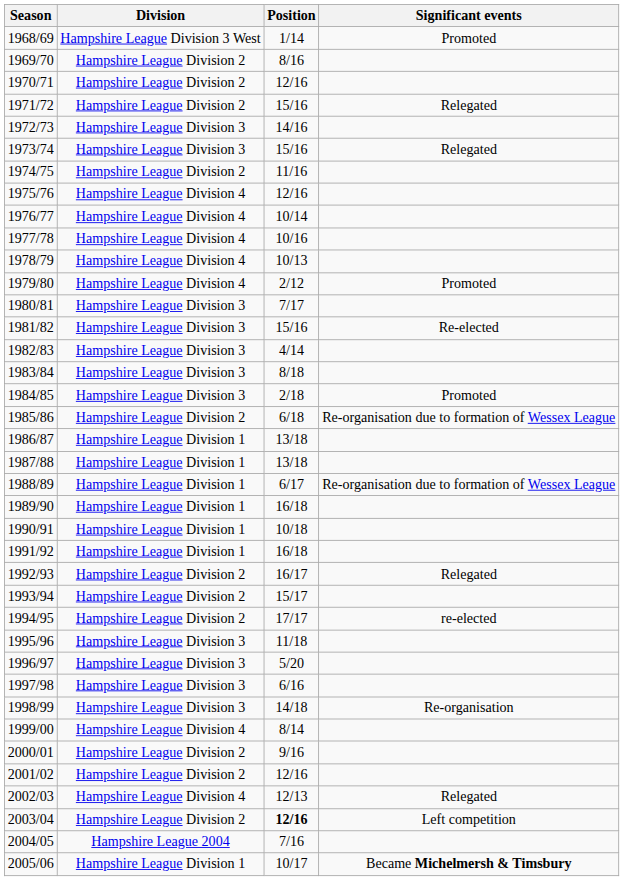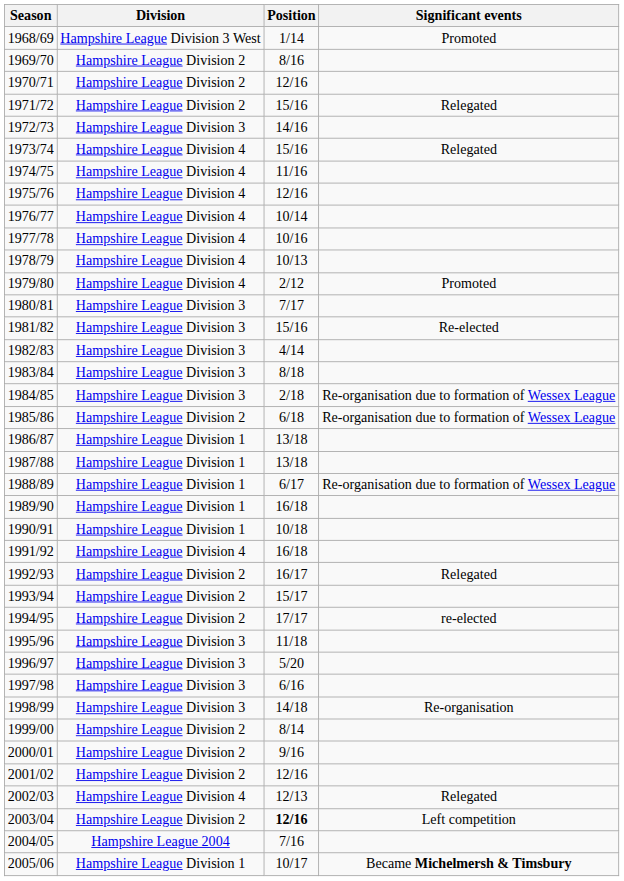 <table class="wikitable collapsible collapsed" style=text-align:center>
 <tr>
 <th>Season</th>
 <th>Division</th>
 <th>Position</th>
 <th>Significant events</th>
 </tr>
 <tr>
 <td>1968/69</td>
 <td><a href='#'>Hampshire League</a> Division 3 West</td>
 <td>1/14</td>
 <td>Promoted</td>
 </tr>
 <tr>
 <td>1969/70</td>
 <td><a href='#'>Hampshire League</a> Division 2</td>
 <td>8/16</td>
 <td></td>
 </tr>
 <tr>
 <td>1970/71</td>
 <td><a href='#'>Hampshire League</a> Division 2</td>
 <td>12/16</td>
 <td></td>
 </tr>
 <tr>
 <td>1971/72</td>
 <td><a href='#'>Hampshire League</a> Division 2</td>
 <td>15/16</td>
 <td>Relegated</td>
 </tr>
 <tr>
 <td>1972/73</td>
 <td><a href='#'>Hampshire League</a> Division 3</td>
 <td>14/16</td>
 <td></td>
 </tr>
 <tr>
 <td>1973/74</td>
-<td><a href='#'>Hampshire League</a> Division 3</td>
+<td><a href='#'>Hampshire League</a> Division 4</td>
 <td>15/16</td>
 <td>Relegated</td>
 </tr>
 <tr>
 <td>1974/75</td>
-<td><a href='#'>Hampshire League</a> Division 2</td>
+<td><a href='#'>Hampshire League</a> Division 4</td>
 <td>11/16</td>
 <td></td>
 </tr>
 <tr>
 <td>1975/76</td>
 <td><a href='#'>Hampshire League</a> Division 4</td>
 <td>12/16</td>
 <td></td>
 </tr>
 <tr>
 <td>1976/77</td>
 <td><a href='#'>Hampshire League</a> Division 4</td>
 <td>10/14</td>
 <td></td>
 </tr>
 <tr>
 <td>1977/78</td>
 <td><a href='#'>Hampshire League</a> Division 4</td>
 <td>10/16</td>
 <td></td>
 </tr>
 <tr>
 <td>1978/79</td>
 <td><a href='#'>Hampshire League</a> Division 4</td>
 <td>10/13</td>
 <td></td>
 </tr>
 <tr>
 <td>1979/80</td>
 <td><a href='#'>Hampshire League</a> Division 4</td>
 <td>2/12</td>
 <td>Promoted</td>
 </tr>
 <tr>
 <td>1980/81</td>
 <td><a href='#'>Hampshire League</a> Division 3</td>
 <td>7/17</td>
 <td></td>
 </tr>
 <tr>
 <td>1981/82</td>
 <td><a href='#'>Hampshire League</a> Division 3</td>
 <td>15/16</td>
 <td>Re-elected</td>
 </tr>
 <tr>
 <td>1982/83</td>
 <td><a href='#'>Hampshire League</a> Division 3</td>
 <td>4/14</td>
 <td></td>
 </tr>
 <tr>
 <td>1983/84</td>
 <td><a href='#'>Hampshire League</a> Division 3</td>
 <td>8/18</td>
 <td></td>
 </tr>
 <tr>
 <td>1984/85</td>
 <td><a href='#'>Hampshire League</a> Division 3</td>
 <td>2/18</td>
-<td>Promoted</td>
+<td>Re-organisation due to formation of <a href='#'>Wessex League</a></td>
 </tr>
 <tr>
 <td>1985/86</td>
 <td><a href='#'>Hampshire League</a> Division 2</td>
 <td>6/18</td>
 <td>Re-organisation due to formation of <a href='#'>Wessex League</a></td>
 </tr>
 <tr>
 <td>1986/87</td>
 <td><a href='#'>Hampshire League</a> Division 1</td>
 <td>13/18</td>
 <td></td>
 </tr>
 <tr>
 <td>1987/88</td>
 <td><a href='#'>Hampshire League</a> Division 1</td>
 <td>13/18</td>
 <td></td>
 </tr>
 <tr>
 <td>1988/89</td>
 <td><a href='#'>Hampshire League</a> Division 1</td>
 <td>6/17</td>
 <td>Re-organisation due to formation of <a href='#'>Wessex League</a></td>
 </tr>
 <tr>
 <td>1989/90</td>
 <td><a href='#'>Hampshire League</a> Division 1</td>
 <td>16/18</td>
 <td></td>
 </tr>
 <tr>
 <td>1990/91</td>
 <td><a href='#'>Hampshire League</a> Division 1</td>
 <td>10/18</td>
 <td></td>
 </tr>
 <tr>
 <td>1991/92</td>
-<td><a href='#'>Hampshire League</a> Division 1</td>
+<td><a href='#'>Hampshire League</a> Division 4</td>
 <td>16/18</td>
 <td></td>
 </tr>
 <tr>
 <td>1992/93</td>
 <td><a href='#'>Hampshire League</a> Division 2</td>
 <td>16/17</td>
 <td>Relegated</td>
 </tr>
 <tr>
 <td>1993/94</td>
 <td><a href='#'>Hampshire League</a> Division 2</td>
 <td>15/17</td>
 <td></td>
 </tr>
 <tr>
 <td>1994/95</td>
 <td><a href='#'>Hampshire League</a> Division 2</td>
 <td>17/17</td>
 <td>re-elected</td>
 </tr>
 <tr>
 <td>1995/96</td>
 <td><a href='#'>Hampshire League</a> Division 3</td>
 <td>11/18</td>
 <td></td>
 </tr>
 <tr>
 <td>1996/97</td>
 <td><a href='#'>Hampshire League</a> Division 3</td>
 <td>5/20</td>
 <td></td>
 </tr>
 <tr>
 <td>1997/98</td>
 <td><a href='#'>Hampshire League</a> Division 3</td>
 <td>6/16</td>
 <td></td>
 </tr>
 <tr>
 <td>1998/99</td>
 <td><a href='#'>Hampshire League</a> Division 3</td>
 <td>14/18</td>
 <td>Re-organisation</td>
 </tr>
 <tr>
 <td>1999/00</td>
-<td><a href='#'>Hampshire League</a> Division 4</td>
+<td><a href='#'>Hampshire League</a> Division 2</td>
 <td>8/14</td>
 <td></td>
 </tr>
 <tr>
 <td>2000/01</td>
 <td><a href='#'>Hampshire League</a> Division 2</td>
 <td>9/16</td>
 <td></td>
 </tr>
 <tr>
 <td>2001/02</td>
 <td><a href='#'>Hampshire League</a> Division 2</td>
 <td>12/16</td>
 <td></td>
 </tr>
 <tr>
 <td>2002/03</td>
 <td><a href='#'>Hampshire League</a> Division 4</td>
 <td>12/13</td>
 <td>Relegated</td>
 </tr>
 <tr>
 <td>2003/04</td>
 <td><a href='#'>Hampshire League</a> Division 2</td>
 <td><strong>12/16</strong></td>
 <td>Left competition</td>
 </tr>
 <tr>
 <td>2004/05</td>
 <td><a href='#'>Hampshire League 2004</a></td>
 <td>7/16</td>
 <td></td>
 </tr>
 <tr>
 <td>2005/06</td>
 <td><a href='#'>Hampshire League</a> Division 1</td>
 <td>10/17</td>
 <td>Became <strong>Michelmersh & Timsbury</strong></td>
 </tr>
 </table>
